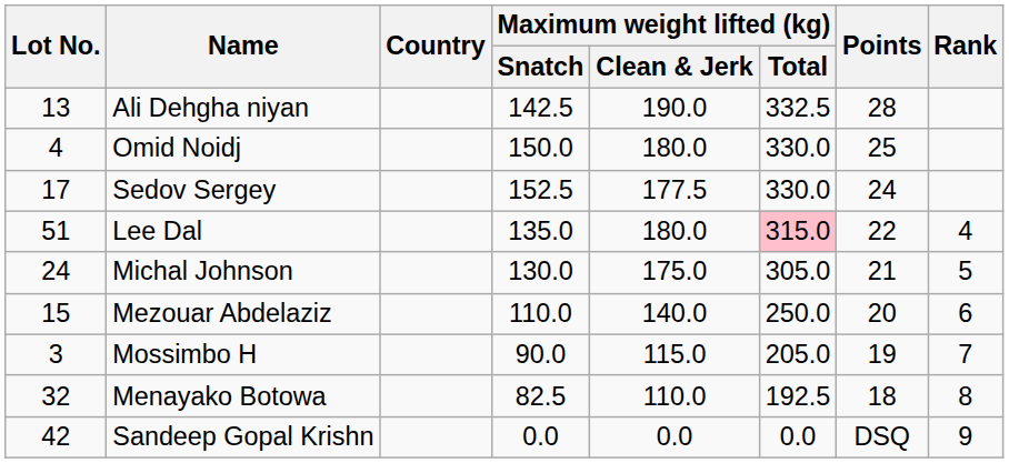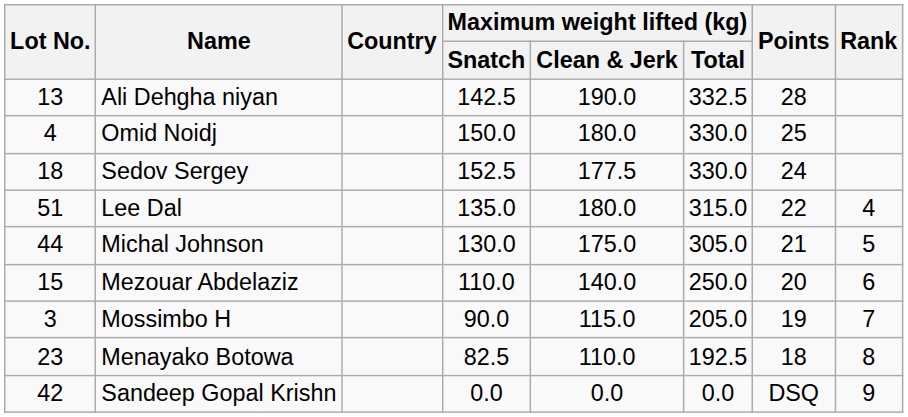 <table class="wikitable" style="text-align:center">
 <tr>
 <th rowspan="2">Lot No.</th>
 <th rowspan="2">Name</th>
 <th rowspan="2">Country</th>
 <th colspan="3">Maximum weight lifted (kg)</th>
 <th rowspan="2">Points</th>
 <th rowspan="2">Rank</th>
 </tr>
 <tr>
 <th><strong>Snatch</strong></th>
 <th><strong>Clean & Jerk</strong></th>
 <th><strong>Total</strong></th>
 </tr>
 <tr>
 <td>13</td>
 <td align=left>Ali Dehgha niyan</td>
 <td align=left></td>
 <td>142.5</td>
 <td>190.0</td>
 <td>332.5</td>
 <td>28</td>
 <td></td>
 </tr>
 <tr>
 <td>4</td>
 <td align=left>Omid Noidj</td>
 <td align=left></td>
 <td>150.0</td>
 <td>180.0</td>
 <td>330.0</td>
 <td>25</td>
 <td></td>
 </tr>
 <tr>
-<td>17</td>
+<td>18</td>
 <td align=left>Sedov Sergey</td>
 <td align=left></td>
 <td>152.5</td>
 <td>177.5</td>
 <td>330.0</td>
 <td>24</td>
 <td></td>
 </tr>
 <tr>
 <td>51</td>
 <td align=left>Lee Dal</td>
 <td align=left></td>
 <td>135.0</td>
 <td>180.0</td>
-<td style="background: pink;">315.0</td>
+<td>315.0</td>
 <td>22</td>
 <td>4</td>
 </tr>
 <tr>
-<td>24</td>
+<td>44</td>
 <td align=left>Michal Johnson</td>
 <td align=left></td>
 <td>130.0</td>
 <td>175.0</td>
 <td>305.0</td>
 <td>21</td>
 <td>5</td>
 </tr>
 <tr>
 <td>15</td>
 <td align=left>Mezouar Abdelaziz</td>
 <td align=left></td>
 <td>110.0</td>
 <td>140.0</td>
 <td>250.0</td>
 <td>20</td>
 <td>6</td>
 </tr>
 <tr>
 <td>3</td>
 <td align=left>Mossimbo H</td>
 <td align=left></td>
 <td>90.0</td>
 <td>115.0</td>
 <td>205.0</td>
 <td>19</td>
 <td>7</td>
 </tr>
 <tr>
-<td>32</td>
+<td>23</td>
 <td align=left>Menayako Botowa</td>
 <td align=left></td>
 <td>82.5</td>
 <td>110.0</td>
 <td>192.5</td>
 <td>18</td>
 <td>8</td>
 </tr>
 <tr>
 <td>42</td>
 <td align=left>Sandeep Gopal Krishn</td>
 <td align=left></td>
 <td>0.0</td>
 <td>0.0</td>
 <td>0.0</td>
 <td>DSQ</td>
 <td>9</td>
 </tr>
 </table>
